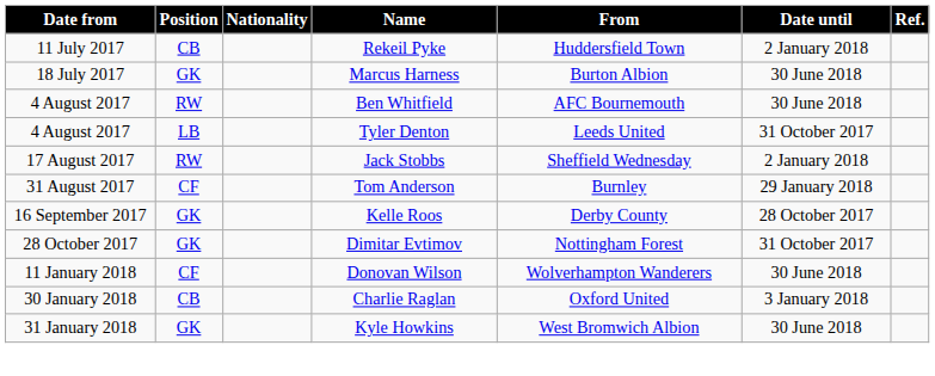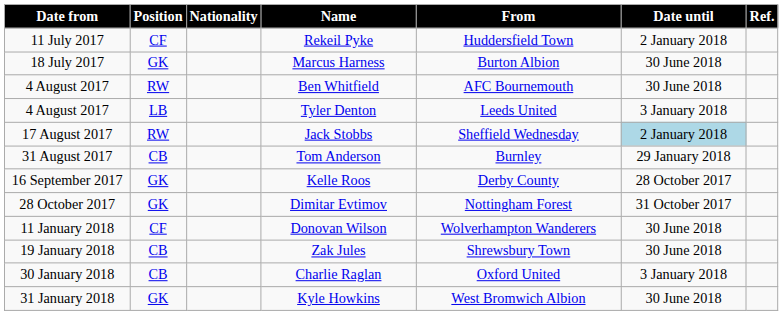 <table class="wikitable" style="text-align:center; font-size:90%; ">
 <tr>
 <th style="background:#000000; color:#FFFFFF; width:120px;">Date from</th>
 <th style="background:#000000; color:#FFFFFF; width:50px;">Position</th>
 <th style="background:#000000; color:#FFFFFF; width:50px;">Nationality</th>
 <th style="background:#000000; color:#FFFFFF; width:150px;">Name</th>
 <th style="background:#000000; color:#FFFFFF; width:200px;">From</th>
 <th style="background:#000000; color:#FFFFFF; width:120px;">Date until</th>
 <th style="background:#000000; color:#FFFFFF; width:25px;">Ref.</th>
 </tr>
 <tr>
 <td>11 July 2017</td>
-<td><a href='#'>CB</a></td>
+<td><a href='#'>CF</a></td>
 <td></td>
 <td><a href='#'>Rekeil Pyke</a></td>
 <td><a href='#'>Huddersfield Town</a></td>
 <td>2 January 2018</td>
 <td></td>
 </tr>
 <tr>
 <td>18 July 2017</td>
 <td><a href='#'>GK</a></td>
 <td></td>
 <td><a href='#'>Marcus Harness</a></td>
 <td><a href='#'>Burton Albion</a></td>
 <td>30 June 2018</td>
 <td></td>
 </tr>
 <tr>
 <td>4 August 2017</td>
 <td><a href='#'>RW</a></td>
 <td></td>
 <td><a href='#'>Ben Whitfield</a></td>
 <td><a href='#'>AFC Bournemouth</a></td>
 <td>30 June 2018</td>
 <td></td>
 </tr>
 <tr>
 <td>4 August 2017</td>
 <td><a href='#'>LB</a></td>
 <td></td>
 <td><a href='#'>Tyler Denton</a></td>
 <td><a href='#'>Leeds United</a></td>
-<td>31 October 2017</td>
+<td>3 January 2018</td>
 <td></td>
 </tr>
 <tr>
 <td>17 August 2017</td>
 <td><a href='#'>RW</a></td>
 <td></td>
 <td><a href='#'>Jack Stobbs</a></td>
 <td><a href='#'>Sheffield Wednesday</a></td>
-<td>2 January 2018</td>
+<td style="background: lightblue;">2 January 2018</td>
 <td></td>
 </tr>
 <tr>
 <td>31 August 2017</td>
-<td><a href='#'>CF</a></td>
+<td><a href='#'>CB</a></td>
 <td></td>
 <td><a href='#'>Tom Anderson</a></td>
 <td><a href='#'>Burnley</a></td>
 <td>29 January 2018</td>
 <td></td>
 </tr>
 <tr>
 <td>16 September 2017</td>
 <td><a href='#'>GK</a></td>
 <td></td>
 <td><a href='#'>Kelle Roos</a></td>
 <td><a href='#'>Derby County</a></td>
 <td>28 October 2017</td>
 <td></td>
 </tr>
 <tr>
 <td>28 October 2017</td>
 <td><a href='#'>GK</a></td>
 <td></td>
 <td><a href='#'>Dimitar Evtimov</a></td>
 <td><a href='#'>Nottingham Forest</a></td>
 <td>31 October 2017</td>
 <td></td>
 </tr>
 <tr>
 <td>11 January 2018</td>
 <td><a href='#'>CF</a></td>
 <td></td>
 <td><a href='#'>Donovan Wilson</a></td>
 <td><a href='#'>Wolverhampton Wanderers</a></td>
 <td>30 June 2018</td>
 <td></td>
 </tr>
 <tr>
+<td>19 January 2018</td>
+<td><a href='#'>CB</a></td>
+<td></td>
+<td><a href='#'>Zak Jules</a></td>
+<td><a href='#'>Shrewsbury Town</a></td>
+<td>30 June 2018</td>
+<td></td>
+</tr>
+<tr>
 <td>30 January 2018</td>
 <td><a href='#'>CB</a></td>
 <td></td>
 <td><a href='#'>Charlie Raglan</a></td>
 <td><a href='#'>Oxford United</a></td>
 <td>3 January 2018</td>
 <td></td>
 </tr>
 <tr>
 <td>31 January 2018</td>
 <td><a href='#'>GK</a></td>
 <td></td>
 <td><a href='#'>Kyle Howkins</a></td>
 <td><a href='#'>West Bromwich Albion</a></td>
 <td>30 June 2018</td>
 <td></td>
 </tr>
 </table>
